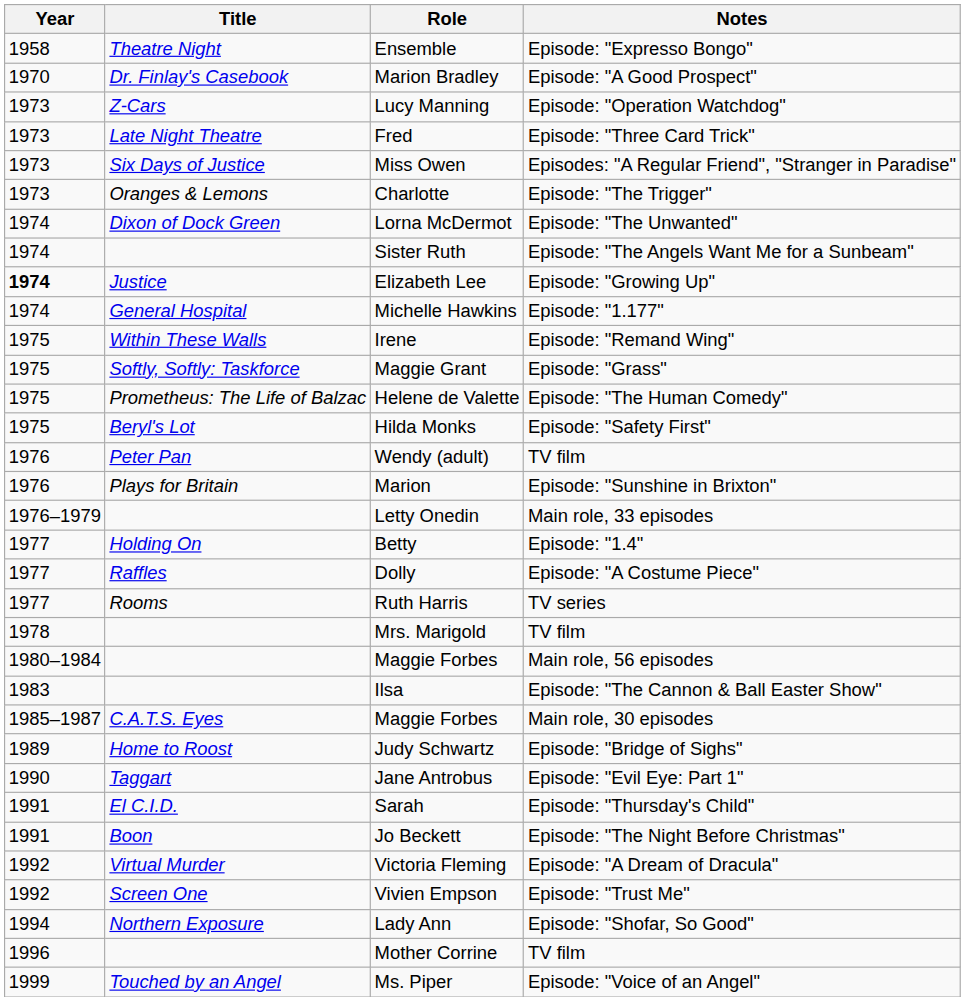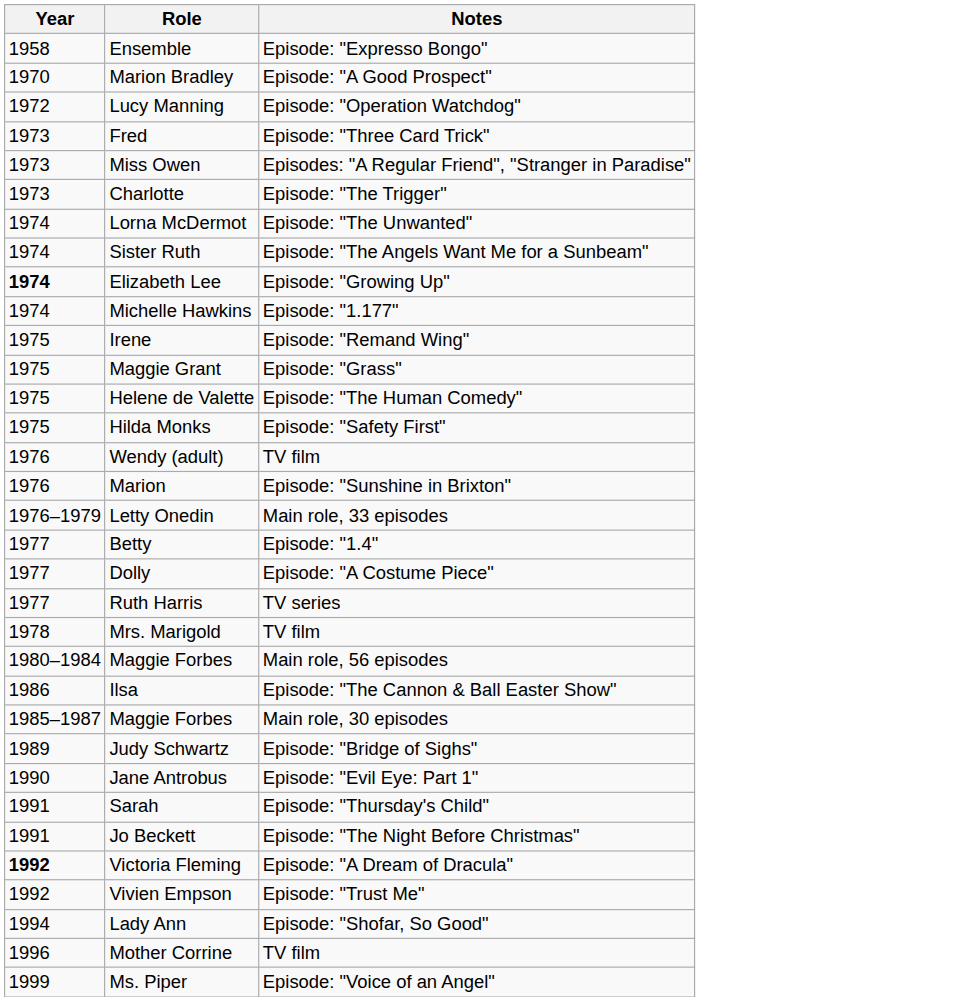 <table class="wikitable sortable">
 <tr>
 <th>Year</th>
-<th>Title</th>
 <th>Role</th>
 <th class="unsortable">Notes</th>
 </tr>
 <tr>
 <td>1958</td>
-<td><em><a href='#'>Theatre Night</a></em></td>
 <td>Ensemble</td>
 <td>Episode: "Expresso Bongo"</td>
 </tr>
 <tr>
 <td>1970</td>
-<td><em><a href='#'>Dr. Finlay's Casebook</a></em></td>
 <td>Marion Bradley</td>
 <td>Episode: "A Good Prospect"</td>
 </tr>
 <tr>
-<td>1973</td>
-<td><em><a href='#'>Z-Cars</a></em></td>
+<td>1972</td>
 <td>Lucy Manning</td>
 <td>Episode: "Operation Watchdog"</td>
 </tr>
 <tr>
 <td>1973</td>
-<td><em><a href='#'>Late Night Theatre</a></em></td>
 <td>Fred</td>
 <td>Episode: "Three Card Trick"</td>
 </tr>
 <tr>
 <td>1973</td>
-<td><em><a href='#'>Six Days of Justice</a></em></td>
 <td>Miss Owen</td>
 <td>Episodes: "A Regular Friend", "Stranger in Paradise"</td>
 </tr>
 <tr>
 <td>1973</td>
-<td><em>Oranges & Lemons</em></td>
 <td>Charlotte</td>
 <td>Episode: "The Trigger"</td>
 </tr>
 <tr>
 <td>1974</td>
-<td><em><a href='#'>Dixon of Dock Green</a></em></td>
 <td>Lorna McDermot</td>
 <td>Episode: "The Unwanted"</td>
 </tr>
 <tr>
 <td>1974</td>
-<td><em></em></td>
 <td>Sister Ruth</td>
 <td>Episode: "The Angels Want Me for a Sunbeam"</td>
 </tr>
 <tr>
 <td><strong>1974</strong></td>
-<td><em><a href='#'>Justice</a></em></td>
 <td>Elizabeth Lee</td>
 <td>Episode: "Growing Up"</td>
 </tr>
 <tr>
 <td>1974</td>
-<td><em><a href='#'>General Hospital</a></em></td>
 <td>Michelle Hawkins</td>
 <td>Episode: "1.177"</td>
 </tr>
 <tr>
 <td>1975</td>
-<td><em><a href='#'>Within These Walls</a></em></td>
 <td>Irene</td>
 <td>Episode: "Remand Wing"</td>
 </tr>
 <tr>
 <td>1975</td>
-<td><em><a href='#'>Softly, Softly: Taskforce</a></em></td>
 <td>Maggie Grant</td>
 <td>Episode: "Grass"</td>
 </tr>
 <tr>
 <td>1975</td>
-<td><em>Prometheus: The Life of Balzac</em></td>
 <td>Helene de Valette</td>
 <td>Episode: "The Human Comedy"</td>
 </tr>
 <tr>
 <td>1975</td>
-<td><em><a href='#'>Beryl's Lot</a></em></td>
 <td>Hilda Monks</td>
 <td>Episode: "Safety First"</td>
 </tr>
 <tr>
 <td>1976</td>
-<td><em><a href='#'>Peter Pan</a></em></td>
 <td>Wendy (adult)</td>
 <td>TV film</td>
 </tr>
 <tr>
 <td>1976</td>
-<td><em>Plays for Britain</em></td>
 <td>Marion</td>
 <td>Episode: "Sunshine in Brixton"</td>
 </tr>
 <tr>
 <td>1976–1979</td>
-<td><em></em></td>
 <td>Letty Onedin</td>
 <td>Main role, 33 episodes</td>
 </tr>
 <tr>
 <td>1977</td>
-<td><em><a href='#'>Holding On</a></em></td>
 <td>Betty</td>
 <td>Episode: "1.4"</td>
 </tr>
 <tr>
 <td>1977</td>
-<td><em><a href='#'>Raffles</a></em></td>
 <td>Dolly</td>
 <td>Episode: "A Costume Piece"</td>
 </tr>
 <tr>
 <td>1977</td>
-<td><em>Rooms</em></td>
 <td>Ruth Harris</td>
 <td>TV series</td>
 </tr>
 <tr>
 <td>1978</td>
-<td><em></em></td>
 <td>Mrs. Marigold</td>
 <td>TV film</td>
 </tr>
 <tr>
 <td>1980–1984</td>
-<td><em></em></td>
 <td>Maggie Forbes</td>
 <td>Main role, 56 episodes</td>
 </tr>
 <tr>
-<td>1983</td>
-<td><em></em></td>
+<td>1986</td>
 <td>Ilsa</td>
 <td>Episode: "The Cannon & Ball Easter Show"</td>
 </tr>
 <tr>
 <td>1985–1987</td>
-<td><em><a href='#'>C.A.T.S. Eyes</a></em></td>
 <td>Maggie Forbes</td>
 <td>Main role, 30 episodes</td>
 </tr>
 <tr>
 <td>1989</td>
-<td><em><a href='#'>Home to Roost</a></em></td>
 <td>Judy Schwartz</td>
 <td>Episode: "Bridge of Sighs"</td>
 </tr>
 <tr>
 <td>1990</td>
-<td><em><a href='#'>Taggart</a></em></td>
 <td>Jane Antrobus</td>
 <td>Episode: "Evil Eye: Part 1"</td>
 </tr>
 <tr>
 <td>1991</td>
-<td><em><a href='#'>El C.I.D.</a></em></td>
 <td>Sarah</td>
 <td>Episode: "Thursday's Child"</td>
 </tr>
 <tr>
 <td>1991</td>
-<td><em><a href='#'>Boon</a></em></td>
 <td>Jo Beckett</td>
 <td>Episode: "The Night Before Christmas"</td>
 </tr>
 <tr>
-<td>1992</td>
-<td><em><a href='#'>Virtual Murder</a></em></td>
+<td><strong>1992</strong></td>
 <td>Victoria Fleming</td>
 <td>Episode: "A Dream of Dracula"</td>
 </tr>
 <tr>
 <td>1992</td>
-<td><em><a href='#'>Screen One</a></em></td>
 <td>Vivien Empson</td>
 <td>Episode: "Trust Me"</td>
 </tr>
 <tr>
 <td>1994</td>
-<td><em><a href='#'>Northern Exposure</a></em></td>
 <td>Lady Ann</td>
 <td>Episode: "Shofar, So Good"</td>
 </tr>
 <tr>
 <td>1996</td>
-<td><em></em></td>
 <td>Mother Corrine</td>
 <td>TV film</td>
 </tr>
 <tr>
 <td>1999</td>
-<td><em><a href='#'>Touched by an Angel</a></em></td>
 <td>Ms. Piper</td>
 <td>Episode: "Voice of an Angel"</td>
 </tr>
 </table>
